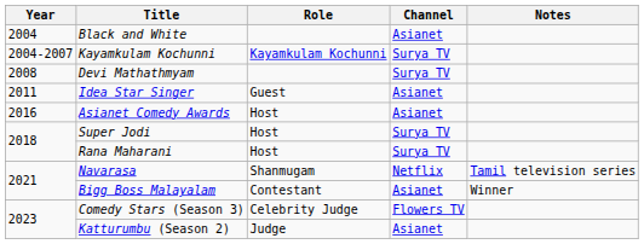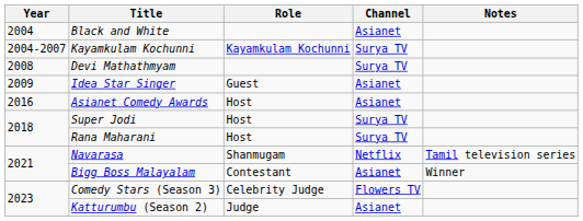 <table class="wikitable">
 <tr>
 <th>Year</th>
 <th>Title</th>
 <th>Role</th>
 <th>Channel</th>
 <th>Notes</th>
 </tr>
 <tr>
 <td>2004</td>
 <td><em>Black and White</em></td>
 <td></td>
 <td><a href='#'>Asianet</a></td>
 <td></td>
 </tr>
 <tr>
 <td>2004-2007</td>
 <td><em>Kayamkulam Kochunni</em></td>
 <td><a href='#'>Kayamkulam Kochunni</a></td>
 <td><a href='#'>Surya TV</a></td>
 <td></td>
 </tr>
 <tr>
 <td>2008</td>
 <td><em>Devi Mathathmyam</em></td>
 <td></td>
 <td><a href='#'>Surya TV</a></td>
 <td></td>
 </tr>
 <tr>
-<td>2011</td>
+<td>2009</td>
 <td><a href='#'><em>Idea Star Singer</em></a></td>
 <td>Guest</td>
 <td><a href='#'>Asianet</a></td>
 <td></td>
 </tr>
 <tr>
 <td>2016</td>
 <td><a href='#'><em>Asianet Comedy Awards</em></a></td>
 <td>Host</td>
 <td><a href='#'>Asianet</a></td>
 <td></td>
 </tr>
 <tr>
 <td rowspan="2">2018</td>
 <td><em>Super Jodi</em></td>
 <td>Host</td>
 <td><a href='#'>Surya TV</a></td>
 <td></td>
 </tr>
 <tr>
 <td><em>Rana Maharani</em></td>
 <td>Host</td>
 <td><a href='#'>Surya TV</a></td>
 <td></td>
 </tr>
 <tr>
 <td rowspan="2">2021</td>
 <td><a href='#'><em>Navarasa</em></a></td>
 <td>Shanmugam</td>
 <td><a href='#'>Netflix</a></td>
 <td><a href='#'>Tamil</a> television series</td>
 </tr>
 <tr>
 <td><a href='#'><em>Bigg Boss Malayalam</em></a></td>
 <td>Contestant</td>
 <td><a href='#'>Asianet</a></td>
 <td>Winner</td>
 </tr>
 <tr>
 <td rowspan="2">2023</td>
 <td><em>Comedy Stars</em> (Season 3)</td>
 <td>Celebrity Judge</td>
 <td><a href='#'>Flowers TV</a></td>
 <td></td>
 </tr>
 <tr>
 <td><em><a href='#'>Katturumbu</a></em> (Season 2)</td>
 <td>Judge</td>
 <td><a href='#'>Asianet</a></td>
 <td></td>
 </tr>
 </table>
